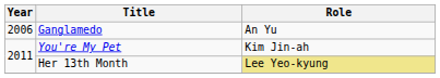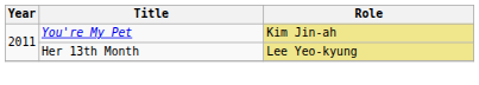 <table class="wikitable" style="font-size: 95%; width:500px">
 <tr>
 <th width=10>Year</th>
 <th>Title</th>
 <th>Role</th>
 </tr>
 <tr>
-<td>2006</td>
-<td><a href='#'>Ganglamedo</a></td>
-<td>An Yu</td>
-</tr>
-<tr>
 <td rowspan=2>2011</td>
 <td><em><a href='#'>You're My Pet</a></em></td>
-<td>Kim Jin-ah</td>
+<td style="background: khaki;">Kim Jin-ah</td>
 </tr>
 <tr>
 <td>Her 13th Month</td>
 <td style="background: khaki;">Lee Yeo-kyung</td>
 </tr>
 <tr>
 </tr>
 </table>
